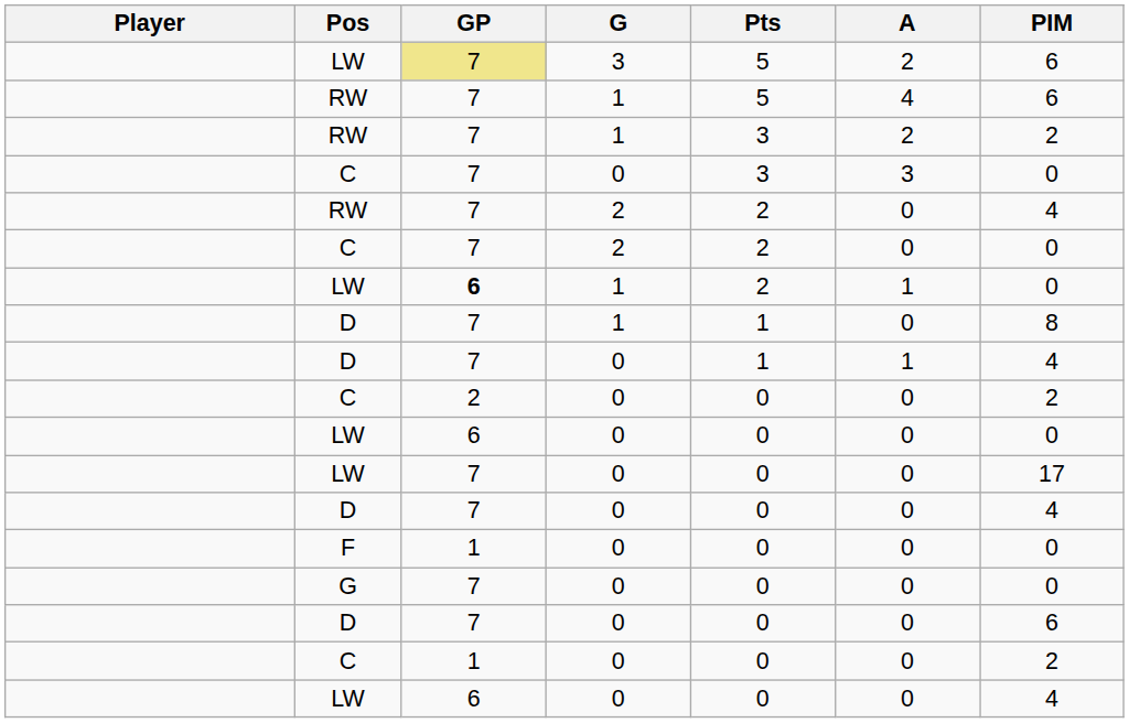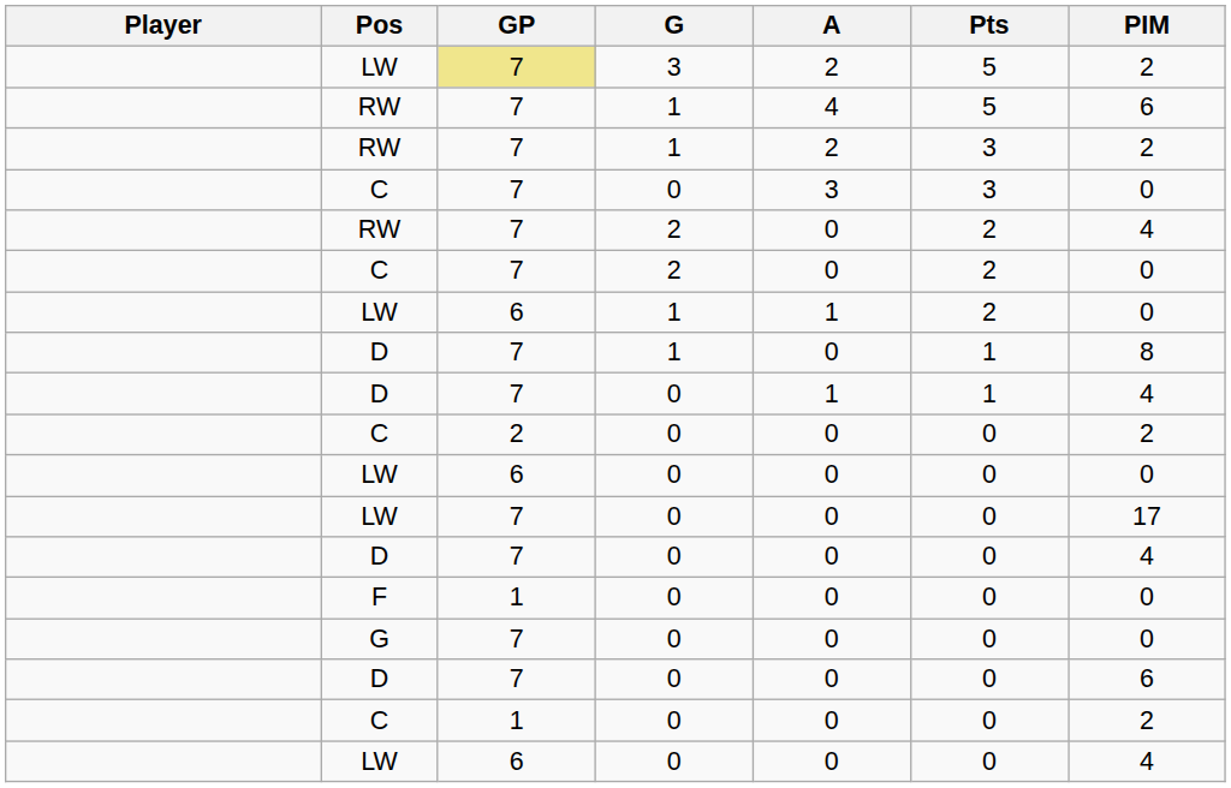 <table class="wikitable sortable" width="60%">
 <tr ALIGN="center">
 <th bgcolor="#DDDDFF" width="10%">Player</th>
 <th bgcolor="#DDDDFF" width="3%" title="Position">Pos</th>
 <th bgcolor="#DDDDFF" width="5%" title="Games played">GP</th>
 <th bgcolor="#DDDDFF" width="5%" title="Goals">G</th>
+<th bgcolor="#DDDDFF" width="5%" title="Assists">A</th>
 <th bgcolor="#DDDDFF" width="5%" title="Points">Pts</th>
-<th bgcolor="#DDDDFF" width="5%" title="Assists">A</th>
 <th bgcolor="#DDDDFF" width="5%" title="Penalties in Minutes">PIM</th>
 </tr>
 <tr align="center">
 <td align="right"></td>
 <td>LW</td>
 <td style="background: khaki;">7</td>
 <td>3</td>
+<td>2</td>
 <td>5</td>
 <td>2</td>
+</tr>
+<tr align="center">
+<td align="right"></td>
+<td>RW</td>
+<td>7</td>
+<td>1</td>
+<td>4</td>
+<td>5</td>
 <td>6</td>
 </tr>
 <tr align="center">
 <td align="right"></td>
 <td>RW</td>
 <td>7</td>
 <td>1</td>
-<td>5</td>
-<td>4</td>
-<td>6</td>
-</tr>
-<tr align="center">
-<td align="right"></td>
-<td>RW</td>
-<td>7</td>
-<td>1</td>
+<td>2</td>
 <td>3</td>
-<td>2</td>
 <td>2</td>
 </tr>
 <tr align="center">
 <td align="right"></td>
 <td>C</td>
 <td>7</td>
 <td>0</td>
 <td>3</td>
 <td>3</td>
 <td>0</td>
 </tr>
 <tr align="center">
 <td align="right"></td>
 <td>RW</td>
 <td>7</td>
 <td>2</td>
+<td>0</td>
 <td>2</td>
-<td>0</td>
 <td>4</td>
 </tr>
 <tr align="center">
 <td align="right"></td>
 <td>C</td>
 <td>7</td>
 <td>2</td>
+<td>0</td>
 <td>2</td>
-<td>0</td>
 <td>0</td>
 </tr>
 <tr align="center">
 <td align="right"></td>
 <td>LW</td>
-<td><strong>6</strong></td>
+<td>6</td>
+<td>1</td>
 <td>1</td>
 <td>2</td>
-<td>1</td>
 <td>0</td>
 </tr>
 <tr align="center">
 <td align="right"></td>
 <td>D</td>
 <td>7</td>
 <td>1</td>
+<td>0</td>
 <td>1</td>
-<td>0</td>
 <td>8</td>
 </tr>
 <tr align="center">
 <td align="right"></td>
 <td>D</td>
 <td>7</td>
 <td>0</td>
 <td>1</td>
 <td>1</td>
 <td>4</td>
 </tr>
 <tr align="center">
 <td align="right"></td>
 <td>C</td>
 <td>2</td>
 <td>0</td>
 <td>0</td>
 <td>0</td>
 <td>2</td>
 </tr>
 <tr align="center">
 <td align="right"></td>
 <td>LW</td>
 <td>6</td>
 <td>0</td>
 <td>0</td>
 <td>0</td>
 <td>0</td>
 </tr>
 <tr align="center">
 <td align="right"></td>
 <td>LW</td>
 <td>7</td>
 <td>0</td>
 <td>0</td>
 <td>0</td>
 <td>17</td>
 </tr>
 <tr align="center">
 <td align="right"></td>
 <td>D</td>
 <td>7</td>
 <td>0</td>
 <td>0</td>
 <td>0</td>
 <td>4</td>
 </tr>
 <tr align="center">
 <td align="right"></td>
 <td>F</td>
 <td>1</td>
 <td>0</td>
 <td>0</td>
 <td>0</td>
 <td>0</td>
 </tr>
 <tr align="center">
 <td align="right"></td>
 <td>G</td>
 <td>7</td>
 <td>0</td>
 <td>0</td>
 <td>0</td>
 <td>0</td>
 </tr>
 <tr align="center">
 <td align="right"></td>
 <td>D</td>
 <td>7</td>
 <td>0</td>
 <td>0</td>
 <td>0</td>
 <td>6</td>
 </tr>
 <tr align="center">
 <td align="right"></td>
 <td>C</td>
 <td>1</td>
 <td>0</td>
 <td>0</td>
 <td>0</td>
 <td>2</td>
 </tr>
 <tr align="center">
 <td align="right"></td>
 <td>LW</td>
 <td>6</td>
 <td>0</td>
 <td>0</td>
 <td>0</td>
 <td>4</td>
 </tr>
 </table>
